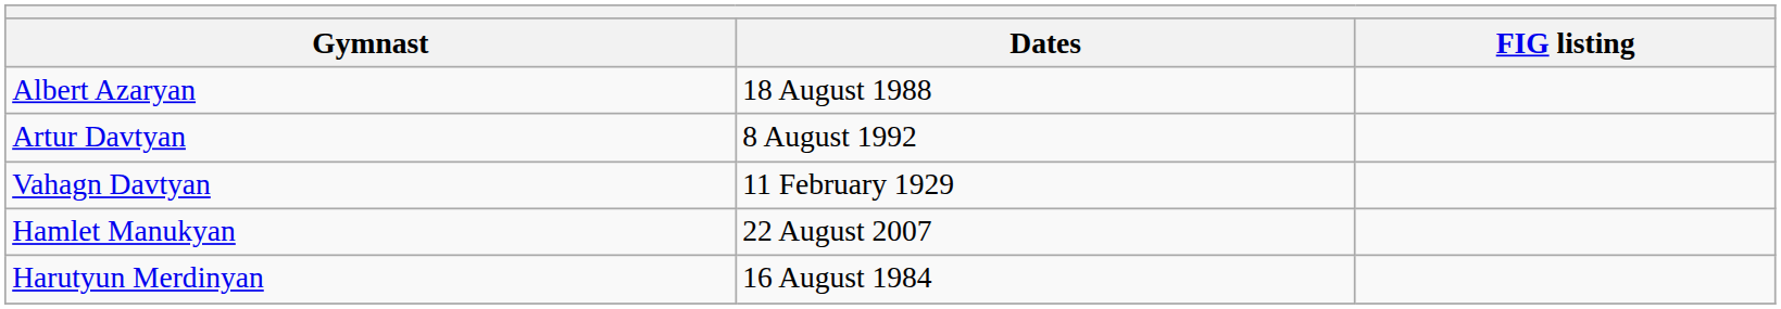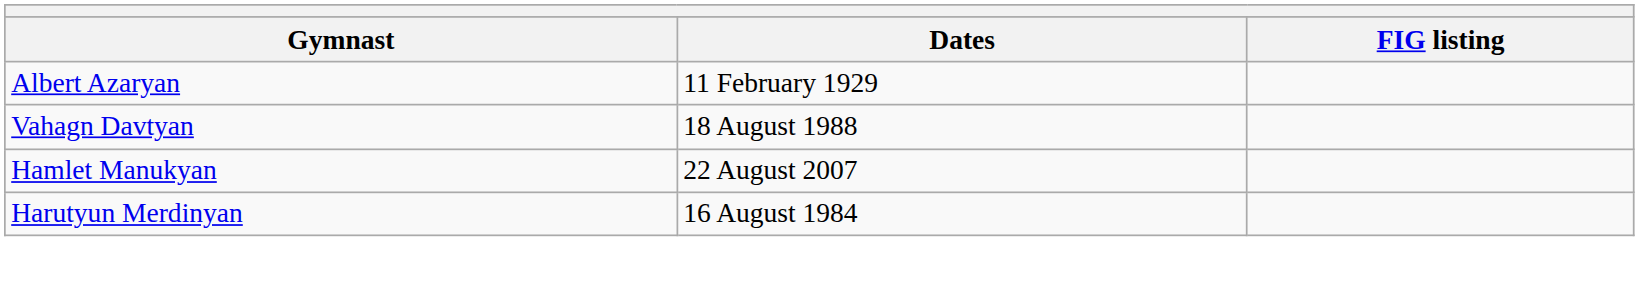 <table class="wikitable mw-collapsible mw-collapsed" width="75%">
 <tr>
 <th colspan="3"></th>
 </tr>
 <tr>
 <th>Gymnast</th>
 <th>Dates</th>
 <th><a href='#'>FIG</a> listing</th>
 </tr>
 <tr>
 <td><a href='#'>Albert Azaryan</a></td>
-<td>18 August 1988</td>
-<td></td>
-</tr>
-<tr>
-<td><a href='#'>Artur Davtyan</a></td>
-<td>8 August 1992</td>
+<td>11 February 1929</td>
 <td></td>
 </tr>
 <tr>
 <td><a href='#'>Vahagn Davtyan</a></td>
-<td>11 February 1929</td>
+<td>18 August 1988</td>
 <td></td>
 </tr>
 <tr>
 <td><a href='#'>Hamlet Manukyan</a></td>
 <td>22 August 2007</td>
 <td></td>
 </tr>
 <tr>
 <td><a href='#'>Harutyun Merdinyan</a></td>
 <td>16 August 1984</td>
 <td></td>
 </tr>
 </table>
